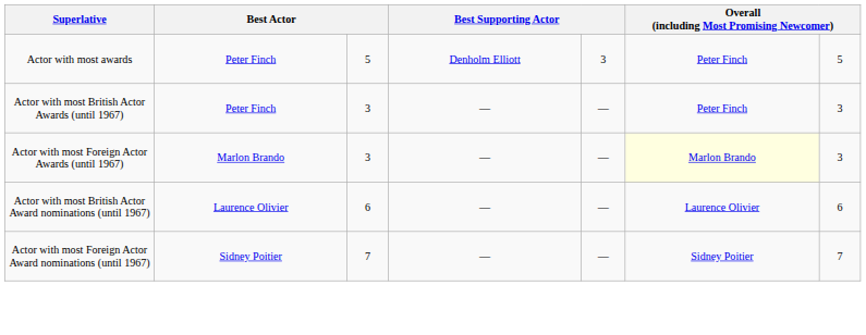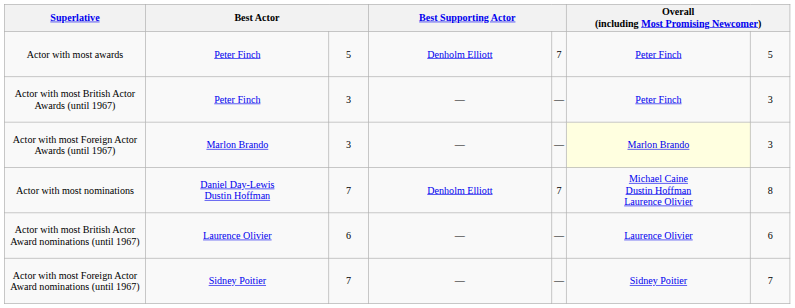 <table class="wikitable" style="text-align: center">
 <tr>
 <th style="width:350px;"><strong><a href='#'>Superlative</a></strong></th>
 <th colspan="2" style="width:600px;"><strong>Best Actor</strong></th>
 <th colspan="2" style="width:600px;"><strong><a href='#'>Best Supporting Actor</a></strong></th>
 <th colspan="2" style="width:600px;"><strong>Overall<br>(including <a href='#'>Most Promising Newcomer</a>)</strong></th>
 </tr>
 <tr style="height:4.5em;">
 <td style="width:350px;">Actor with most awards</td>
 <td style="width:500px;"><a href='#'>Peter Finch</a></td>
 <td style="width:100px;">5</td>
 <td style="width:500px;"><a href='#'>Denholm Elliott</a></td>
-<td style="width:100px;">3</td>
+<td>7</td>
 <td style="width:500px;"><a href='#'>Peter Finch</a></td>
 <td style="width:100px;">5</td>
 </tr>
 <tr style="height:4.5em;">
 <td>Actor with most British Actor Awards (until 1967)</td>
 <td><a href='#'>Peter Finch</a></td>
 <td>3</td>
 <td>—</td>
 <td>—</td>
 <td><a href='#'>Peter Finch</a></td>
 <td>3</td>
 </tr>
 <tr style="height:4.5em;">
 <td>Actor with most Foreign Actor Awards (until 1967)</td>
 <td><a href='#'>Marlon Brando</a></td>
 <td>3</td>
 <td>—</td>
 <td>—</td>
 <td style="background: lightyellow;"><a href='#'>Marlon Brando</a></td>
 <td>3</td>
 </tr>
 <tr style="height:4.5em;">
+<td>Actor with most nominations</td>
+<td><a href='#'>Daniel Day-Lewis</a> <br> <a href='#'>Dustin Hoffman</a></td>
+<td>7</td>
+<td><a href='#'>Denholm Elliott</a></td>
+<td>7</td>
+<td><a href='#'>Michael Caine</a> <br> <a href='#'>Dustin Hoffman</a> <br> <a href='#'>Laurence Olivier</a></td>
+<td>8</td>
+</tr>
+<tr style="height:4.5em;">
 <td>Actor with most British Actor Award nominations (until 1967)</td>
 <td><a href='#'>Laurence Olivier</a></td>
 <td>6</td>
 <td>—</td>
 <td>—</td>
 <td><a href='#'>Laurence Olivier</a></td>
 <td>6</td>
 </tr>
 <tr style="height:4.5em;">
 <td>Actor with most Foreign Actor Award nominations (until 1967)</td>
 <td><a href='#'>Sidney Poitier</a></td>
 <td>7</td>
 <td>—</td>
 <td>—</td>
 <td><a href='#'>Sidney Poitier</a></td>
 <td>7</td>
 </tr>
 </table>
